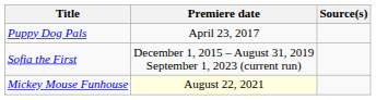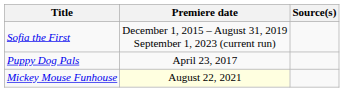 <table class="wikitable sortable" style="text-align: center;">
 <tr>
 <th>Title</th>
 <th>Premiere date</th>
 <th>Source(s)</th>
 </tr>
 <tr>
-<td scope="row" style="text-align:left;"><em><a href='#'>Puppy Dog Pals</a></em></td>
-<td>April 23, 2017</td>
+<td scope="row" style="text-align:left;"><em><a href='#'>Sofia the First</a></em></td>
+<td>December 1, 2015 – August 31, 2019<br>September 1, 2023 (current run)</td>
 <td></td>
 </tr>
 <tr>
-<td scope="row" style="text-align:left;"><em><a href='#'>Sofia the First</a></em></td>
-<td>December 1, 2015 – August 31, 2019<br>September 1, 2023 (current run)</td>
+<td scope="row" style="text-align:left;"><em><a href='#'>Puppy Dog Pals</a></em></td>
+<td>April 23, 2017</td>
 <td></td>
 </tr>
 <tr>
 <td scope="row" style="text-align:left;"><em><a href='#'>Mickey Mouse Funhouse</a></em></td>
 <td style="background: lightyellow;">August 22, 2021</td>
 <td></td>
 </tr>
 </table>
